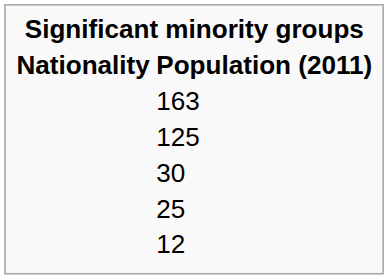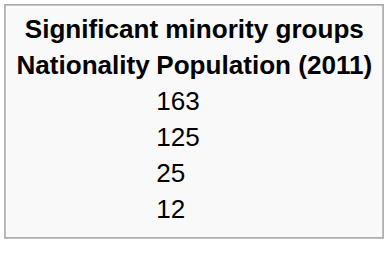 <table class="infobox" style="float:center;">
 <tr>
 <td style="text-align:center;" colspan="2"><strong>Significant minority groups</strong></td>
 </tr>
 <tr>
 <th>Nationality</th>
 <th>Population (2011)</th>
 </tr>
 <tr>
 <td></td>
 <td>163</td>
 </tr>
 <tr>
 <td></td>
 <td>125</td>
 </tr>
 <tr>
 <td></td>
-<td>30</td>
-</tr>
-<tr>
-<td></td>
 <td>25</td>
 </tr>
 <tr>
 <td></td>
 <td>12</td>
 </tr>
 <tr>
 </tr>
 </table>
